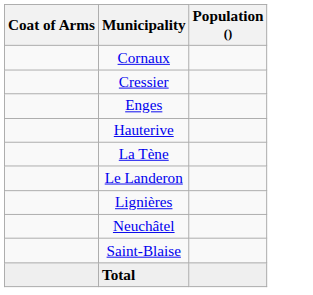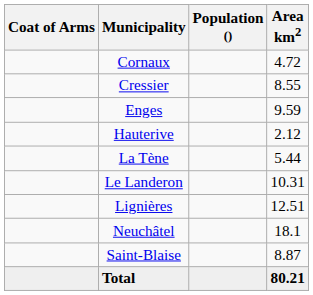 <table class="wikitable">
 <tr>
 <th>Coat of Arms</th>
 <th>Municipality</th>
 <th>Population<br><small>()</small></th>
+<th>Area <br>km<sup>2</sup></th>
 </tr>
 <tr>
 <td></td>
 <td align="center"><a href='#'>Cornaux</a></td>
 <td align="center"></td>
+<td align="center">4.72</td>
 </tr>
 <tr>
 <td></td>
 <td align="center"><a href='#'>Cressier</a></td>
 <td align="center"></td>
+<td align="center">8.55</td>
 </tr>
 <tr>
 <td></td>
 <td align="center"><a href='#'>Enges</a></td>
 <td align="center"></td>
+<td align="center">9.59</td>
 </tr>
 <tr>
 <td></td>
 <td align="center"><a href='#'>Hauterive</a></td>
 <td align="center"></td>
+<td align="center">2.12</td>
 </tr>
 <tr>
 <td></td>
 <td align="center"><a href='#'>La Tène</a></td>
 <td align="center"></td>
+<td align="center">5.44</td>
 </tr>
 <tr>
 <td></td>
 <td align="center"><a href='#'>Le Landeron</a></td>
 <td align="center"></td>
+<td align="center">10.31</td>
 </tr>
 <tr>
 <td></td>
 <td align="center"><a href='#'>Lignières</a></td>
 <td align="center"></td>
+<td align="center">12.51</td>
 </tr>
 <tr>
 <td></td>
 <td align="center"><a href='#'>Neuchâtel</a></td>
 <td align="center"></td>
+<td align="center">18.1</td>
 </tr>
 <tr>
 <td></td>
 <td align="center"><a href='#'>Saint-Blaise</a></td>
 <td align="center"></td>
+<td align="center">8.87</td>
 </tr>
 <tr>
 <td bgcolor="#EFEFEF" align="center"></td>
 <td bgcolor="#EFEFEF"><strong>Total</strong></td>
 <td bgcolor="#EFEFEF" align="center"></td>
+<td bgcolor="#EFEFEF" align="center"><strong>80.21</strong></td>
 </tr>
 </table>
